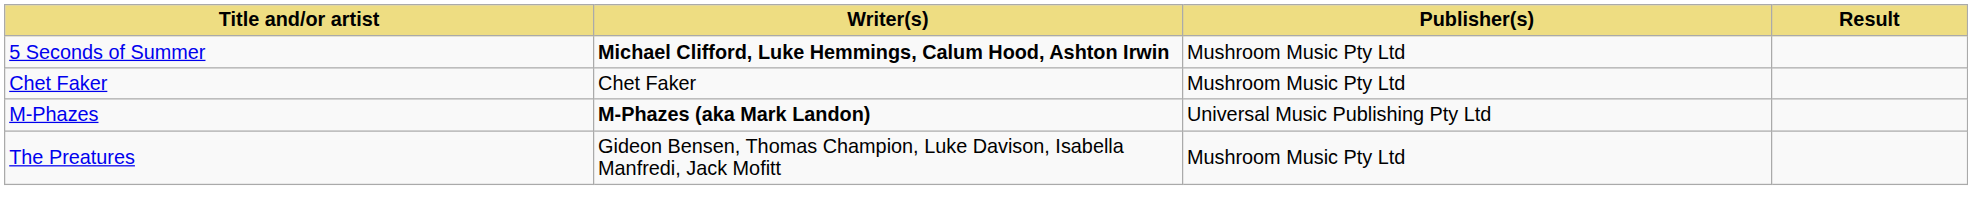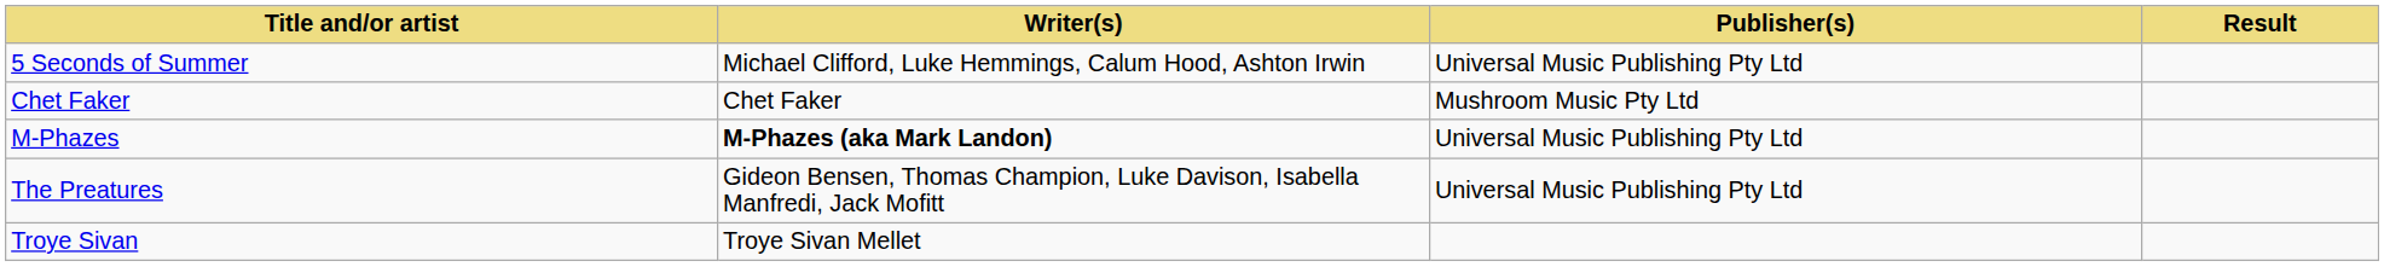 <table class="wikitable" width=100%>
 <tr>
 <th style="width:30%;background:#EEDD82;">Title and/or artist</th>
 <th style="width:30%;background:#EEDD82;">Writer(s)</th>
 <th style="width:30%;background:#EEDD82;">Publisher(s)</th>
 <th style="width:10%;background:#EEDD82;">Result</th>
 </tr>
 <tr>
 <td><a href='#'>5 Seconds of Summer</a></td>
-<td><strong>Michael Clifford, Luke Hemmings, Calum Hood, Ashton Irwin</strong></td>
-<td>Mushroom Music Pty Ltd</td>
+<td>Michael Clifford, Luke Hemmings, Calum Hood, Ashton Irwin</td>
+<td>Universal Music Publishing Pty Ltd</td>
 <td></td>
 </tr>
 <tr>
 <td><a href='#'>Chet Faker</a></td>
 <td>Chet Faker</td>
 <td>Mushroom Music Pty Ltd</td>
 <td></td>
 </tr>
 <tr>
 <td><a href='#'>M-Phazes</a></td>
 <td><strong>M-Phazes (aka Mark Landon)</strong></td>
 <td>Universal Music Publishing Pty Ltd</td>
 <td></td>
 </tr>
 <tr>
 <td><a href='#'>The Preatures</a></td>
 <td>Gideon Bensen, Thomas Champion, Luke Davison, Isabella Manfredi, Jack Mofitt</td>
-<td>Mushroom Music Pty Ltd</td>
+<td>Universal Music Publishing Pty Ltd</td>
+<td></td>
+</tr>
+<tr>
+<td><a href='#'>Troye Sivan</a></td>
+<td>Troye Sivan Mellet</td>
+<td></td>
 <td></td>
 </tr>
 </table>
